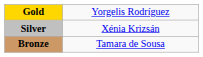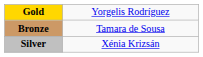 <table class="wikitable" style=" text-align:center; " width="35%">
 <tr>
 <td style="background:gold"><strong>Gold</strong></td>
 <td><a href='#'>Yorgelis Rodríguez</a><br><small></small></td>
 </tr>
 <tr>
+<td style="background:#cc9966"><strong>Bronze</strong></td>
+<td><a href='#'>Tamara de Sousa</a><br><small></small></td>
+</tr>
+<tr>
 <td style="background:silver"><strong>Silver</strong></td>
 <td><a href='#'>Xénia Krizsán</a><br><small></small></td>
 </tr>
-<tr>
-<td style="background:#cc9966"><strong>Bronze</strong></td>
-<td><a href='#'>Tamara de Sousa</a><br><small></small></td>
-</tr>
 </table>
